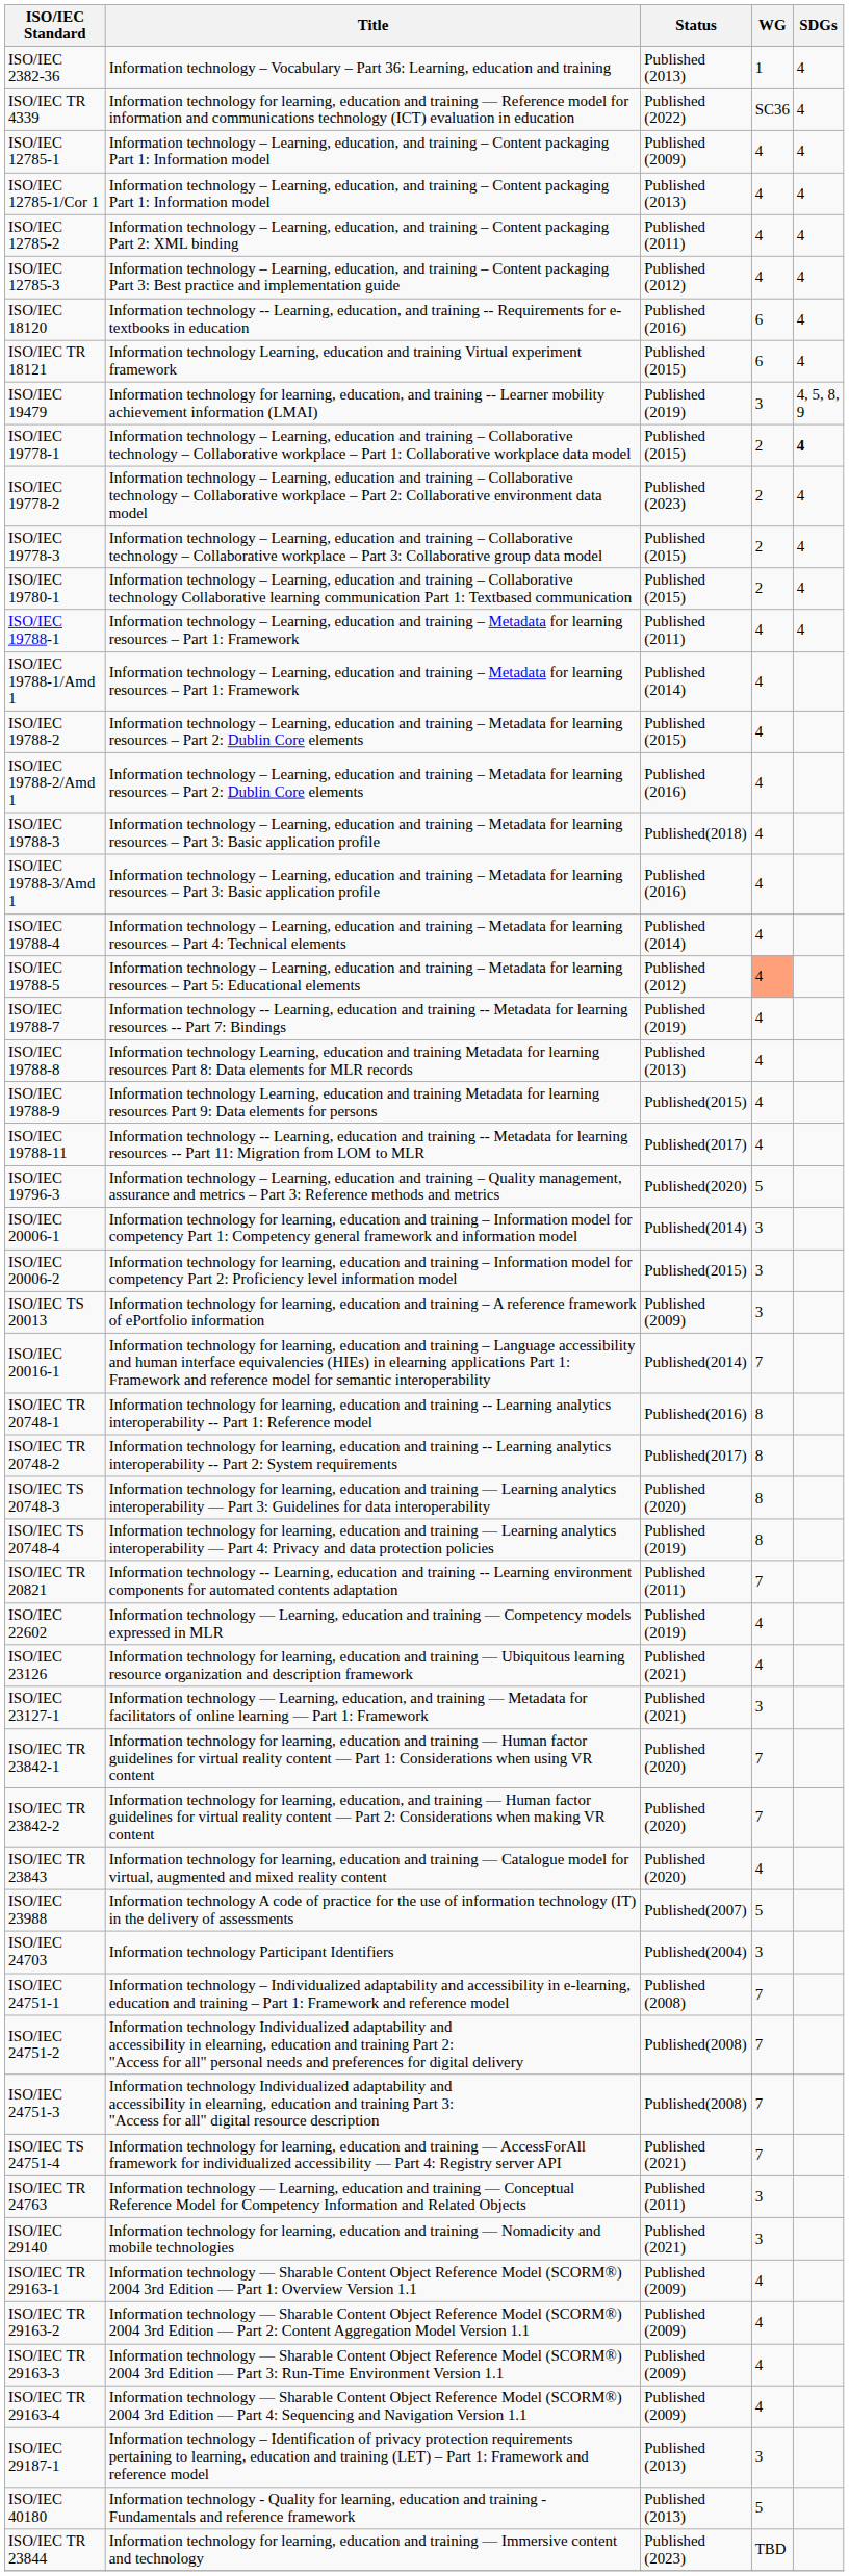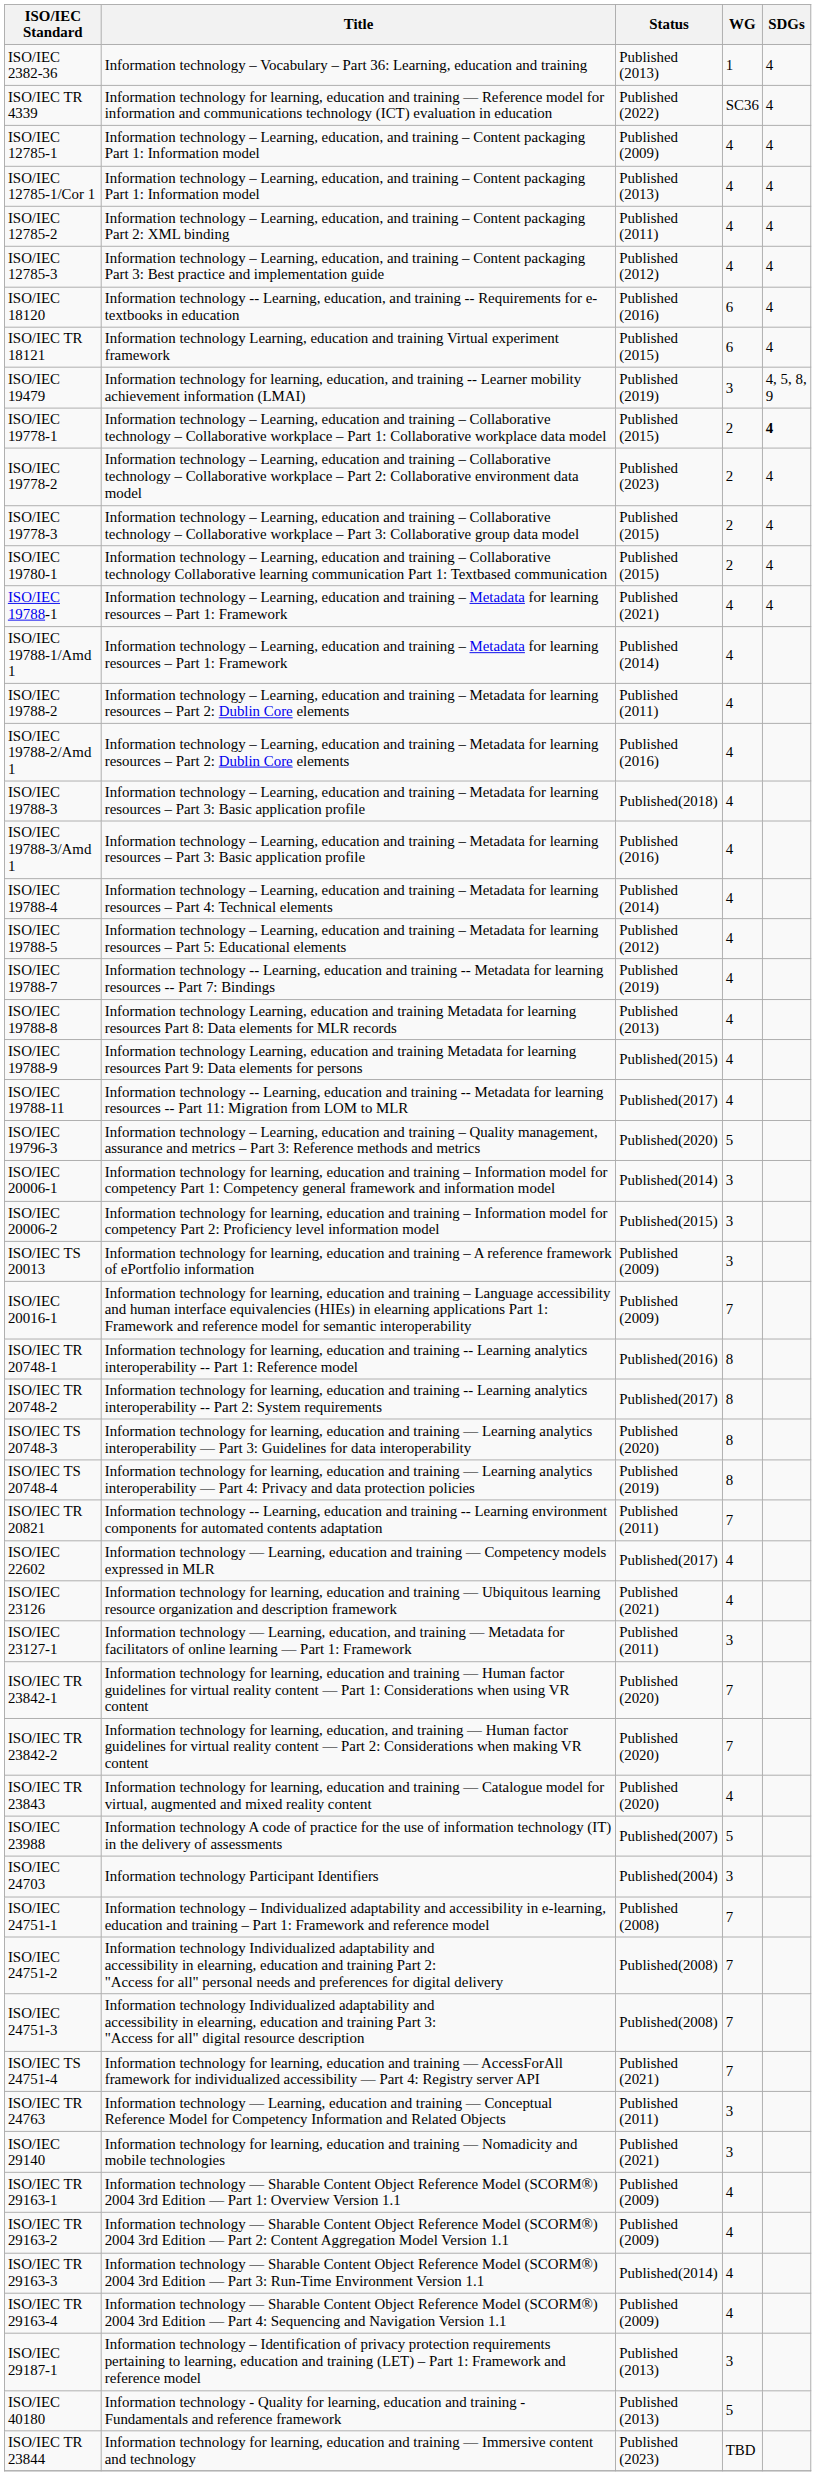 <table class="wikitable sortable">
 <tr>
 <th data-sort-type="number">ISO/IEC Standard</th>
 <th>Title</th>
 <th>Status</th>
 <th>WG</th>
 <th>SDGs</th>
 </tr>
 <tr>
 <td data-sort-value="00238236">ISO/IEC 2382-36 </td>
 <td>Information technology – Vocabulary – Part 36: Learning, education and training</td>
 <td>Published (2013)</td>
 <td>1</td>
 <td>4</td>
 </tr>
 <tr>
 <td>ISO/IEC TR 4339</td>
 <td>Information technology for learning, education and training — Reference model for information and communications technology (ICT) evaluation in education</td>
 <td>Published (2022)</td>
 <td>SC36</td>
 <td>4</td>
 </tr>
 <tr>
 <td>ISO/IEC 12785-1</td>
 <td>Information technology – Learning, education, and training – Content packaging  Part 1: Information model</td>
 <td>Published (2009)</td>
 <td>4</td>
 <td>4</td>
 </tr>
 <tr>
 <td>ISO/IEC 12785-1/Cor 1</td>
 <td>Information technology – Learning, education, and training – Content packaging  Part 1: Information model</td>
 <td>Published (2013)</td>
 <td>4</td>
 <td>4</td>
 </tr>
 <tr>
 <td>ISO/IEC 12785-2</td>
 <td>Information technology – Learning, education, and training – Content packaging  Part 2: XML binding</td>
 <td>Published (2011)</td>
 <td>4</td>
 <td>4</td>
 </tr>
 <tr>
 <td>ISO/IEC 12785-3</td>
 <td>Information technology – Learning, education, and training – Content packaging  Part 3: Best practice and implementation guide</td>
 <td>Published (2012)</td>
 <td>4</td>
 <td>4</td>
 </tr>
 <tr>
 <td data-sort-value="0018120">ISO/IEC 18120</td>
 <td>Information technology -- Learning, education, and training -- Requirements for e-textbooks in education</td>
 <td>Published (2016)</td>
 <td>6</td>
 <td>4</td>
 </tr>
 <tr>
 <td>ISO/IEC TR 18121</td>
 <td>Information technology  Learning, education and training Virtual experiment framework</td>
 <td>Published (2015)</td>
 <td>6</td>
 <td>4</td>
 </tr>
 <tr>
 <td>ISO/IEC 19479</td>
 <td>Information technology for learning, education, and training -- Learner mobility achievement information (LMAI)</td>
 <td>Published (2019)</td>
 <td>3</td>
 <td>4, 5, 8, 9</td>
 </tr>
 <tr>
 <td data-sort-value="01977801">ISO/IEC 19778-1 </td>
 <td>Information technology – Learning, education and training – Collaborative technology – Collaborative workplace – Part 1: Collaborative workplace data model</td>
 <td>Published (2015)</td>
 <td>2</td>
 <td><strong>4</strong></td>
 </tr>
 <tr>
 <td data-sort-value="01977802">ISO/IEC 19778-2</td>
 <td>Information technology – Learning, education and training – Collaborative technology – Collaborative workplace – Part 2: Collaborative environment data model</td>
 <td>Published (2023)</td>
 <td>2</td>
 <td>4</td>
 </tr>
 <tr>
 <td data-sort-value="01977803">ISO/IEC 19778-3</td>
 <td>Information technology – Learning, education and training – Collaborative technology – Collaborative workplace – Part 3: Collaborative group data model</td>
 <td>Published (2015)</td>
 <td>2</td>
 <td>4</td>
 </tr>
 <tr>
 <td data-sort-value="01978000">ISO/IEC 19780-1</td>
 <td>Information technology – Learning, education and training – Collaborative technology  Collaborative learning communication  Part 1: Textbased communication</td>
 <td>Published (2015)</td>
 <td>2</td>
 <td>4</td>
 </tr>
 <tr>
 <td data-sort-value="01978801"><a href='#'>ISO/IEC 19788</a>-1 </td>
 <td>Information technology – Learning, education and training – <a href='#'>Metadata</a> for learning resources – Part 1: Framework</td>
-<td>Published (2011)</td>
+<td>Published (2021)</td>
 <td>4</td>
 <td>4</td>
 </tr>
 <tr>
 <td>ISO/IEC 19788-1/Amd 1</td>
 <td>Information technology – Learning, education and training – <a href='#'>Metadata</a> for learning resources – Part 1: Framework</td>
 <td>Published (2014)</td>
 <td>4</td>
 <td></td>
 </tr>
 <tr>
 <td>ISO/IEC 19788-2</td>
 <td>Information technology – Learning, education and training – Metadata for learning resources – Part 2: <a href='#'>Dublin Core</a> elements</td>
-<td>Published (2015)</td>
+<td>Published (2011)</td>
 <td>4</td>
 <td></td>
 </tr>
 <tr>
 <td data-sort-value="01978802">ISO/IEC 19788-2/Amd 1</td>
 <td>Information technology – Learning, education and training – Metadata for learning resources – Part 2: <a href='#'>Dublin Core</a> elements</td>
 <td>Published (2016)</td>
 <td>4</td>
 <td></td>
 </tr>
 <tr>
 <td>ISO/IEC 19788-3</td>
 <td>Information technology – Learning, education and training – Metadata for learning resources – Part 3: Basic application profile</td>
 <td>Published(2018)</td>
 <td>4</td>
 <td></td>
 </tr>
 <tr>
 <td data-sort-value="01978803">ISO/IEC 19788-3/Amd 1</td>
 <td>Information technology – Learning, education and training – Metadata for learning resources – Part 3: Basic application profile</td>
 <td>Published (2016)</td>
 <td>4</td>
 <td></td>
 </tr>
 <tr>
 <td data-sort-value="01978804">ISO/IEC 19788-4</td>
 <td>Information technology – Learning, education and training – Metadata for learning resources – Part 4: Technical elements</td>
 <td>Published (2014)</td>
 <td>4</td>
 <td></td>
 </tr>
 <tr>
 <td data-sort-value="01978805">ISO/IEC 19788-5</td>
 <td>Information technology – Learning, education and training – Metadata for learning resources – Part 5: Educational elements</td>
 <td>Published (2012)</td>
-<td style="background: lightsalmon;">4</td>
+<td>4</td>
 <td></td>
 </tr>
 <tr>
 <td>ISO/IEC 19788-7</td>
 <td>Information technology -- Learning, education and training -- Metadata for learning resources -- Part 7: Bindings</td>
 <td>Published (2019)</td>
 <td>4</td>
 <td></td>
 </tr>
 <tr>
 <td>ISO/IEC 19788-8</td>
 <td>Information technology  Learning, education and training Metadata for learning resources  Part 8: Data elements for MLR records</td>
 <td>Published (2013)</td>
 <td>4</td>
 <td></td>
 </tr>
 <tr>
 <td>ISO/IEC 19788-9</td>
 <td>Information technology  Learning, education and training Metadata for learning resources  Part 9: Data elements for persons</td>
 <td>Published(2015)</td>
 <td>4</td>
 <td></td>
 </tr>
 <tr>
 <td>ISO/IEC 19788-11</td>
 <td>Information technology -- Learning, education and training -- Metadata for learning resources -- Part 11: Migration from LOM to MLR</td>
 <td>Published(2017)</td>
 <td>4</td>
 <td></td>
 </tr>
 <tr>
 <td data-sort-value="01979603">ISO/IEC 19796-3</td>
 <td>Information technology – Learning, education and training – Quality management, assurance and metrics – Part 3: Reference methods and metrics</td>
 <td>Published(2020)</td>
 <td>5</td>
 <td></td>
 </tr>
 <tr>
 <td>ISO/IEC 20006-1</td>
 <td>Information technology for learning, education and training – Information model for competency  Part 1: Competency general framework and information model</td>
 <td>Published(2014)</td>
 <td>3</td>
 <td></td>
 </tr>
 <tr>
 <td>ISO/IEC 20006-2</td>
 <td>Information technology for learning, education and training – Information model for competency  Part 2: Proficiency level information model</td>
 <td>Published(2015)</td>
 <td>3</td>
 <td></td>
 </tr>
 <tr>
 <td>ISO/IEC TS 20013</td>
 <td>Information technology for learning, education and training – A reference framework of ePortfolio information</td>
 <td>Published (2009)</td>
 <td>3</td>
 <td></td>
 </tr>
 <tr>
 <td>ISO/IEC 20016-1</td>
 <td>Information technology for learning, education and training – Language accessibility and human interface equivalencies (HIEs) in elearning applications Part 1: Framework and reference model for semantic interoperability</td>
-<td>Published(2014)</td>
+<td>Published (2009)</td>
 <td>7</td>
 <td></td>
 </tr>
 <tr>
 <td>ISO/IEC TR 20748-1</td>
 <td>Information technology for learning, education and training -- Learning analytics interoperability -- Part 1: Reference model</td>
 <td>Published(2016)</td>
 <td>8</td>
 <td></td>
 </tr>
 <tr>
 <td>ISO/IEC TR 20748-2</td>
 <td>Information technology for learning, education and training -- Learning analytics interoperability -- Part 2: System requirements</td>
 <td>Published(2017)</td>
 <td>8</td>
 <td></td>
 </tr>
 <tr>
 <td>ISO/IEC TS 20748-3</td>
 <td>Information technology for learning, education and training — Learning analytics interoperability — Part 3: Guidelines for data interoperability</td>
 <td>Published (2020)</td>
 <td>8</td>
 <td></td>
 </tr>
 <tr>
 <td>ISO/IEC TS 20748-4</td>
 <td>Information technology for learning, education and training — Learning analytics interoperability — Part 4: Privacy and data protection policies</td>
 <td>Published (2019)</td>
 <td>8</td>
 <td></td>
 </tr>
 <tr>
 <td>ISO/IEC TR 20821</td>
 <td>Information technology -- Learning, education and training -- Learning environment components for automated contents adaptation</td>
 <td>Published (2011)</td>
 <td>7</td>
 <td></td>
 </tr>
 <tr>
 <td>ISO/IEC 22602</td>
 <td>Information technology — Learning, education and training — Competency models expressed in MLR</td>
-<td>Published (2019)</td>
+<td>Published(2017)</td>
 <td>4</td>
 <td></td>
 </tr>
 <tr>
 <td>ISO/IEC 23126</td>
 <td>Information technology for learning, education and training — Ubiquitous learning resource organization and description framework</td>
 <td>Published (2021)</td>
 <td>4</td>
 <td></td>
 </tr>
 <tr>
 <td>ISO/IEC 23127-1</td>
 <td>Information technology — Learning, education, and training — Metadata for facilitators of online learning — Part 1: Framework</td>
-<td>Published (2021)</td>
+<td>Published (2011)</td>
 <td>3</td>
 <td></td>
 </tr>
 <tr>
 <td>ISO/IEC TR 23842-1</td>
 <td>Information technology for learning, education and training — Human factor guidelines for virtual reality content — Part 1: Considerations when using VR content</td>
 <td>Published (2020)</td>
 <td>7</td>
 <td></td>
 </tr>
 <tr>
 <td>ISO/IEC TR 23842-2</td>
 <td>Information technology for learning, education, and training — Human factor guidelines for virtual reality content — Part 2: Considerations when making VR content</td>
 <td>Published (2020)</td>
 <td>7</td>
 <td></td>
 </tr>
 <tr>
 <td>ISO/IEC TR 23843</td>
 <td>Information technology for learning, education and training — Catalogue model for virtual, augmented and mixed reality content</td>
 <td>Published (2020)</td>
 <td>4</td>
 <td></td>
 </tr>
 <tr>
 <td>ISO/IEC 23988</td>
 <td>Information technology  A code of practice for the use of information technology (IT) in the delivery of assessments</td>
 <td>Published(2007)</td>
 <td>5</td>
 <td></td>
 </tr>
 <tr>
 <td>ISO/IEC 24703</td>
 <td>Information technology  Participant Identifiers</td>
 <td>Published(2004)</td>
 <td>3</td>
 <td></td>
 </tr>
 <tr>
 <td data-sort-value="02475101">ISO/IEC 24751-1 </td>
 <td>Information technology – Individualized adaptability and accessibility in e-learning, education and training – Part 1: Framework and reference model</td>
 <td>Published (2008)</td>
 <td>7</td>
 <td></td>
 </tr>
 <tr>
 <td>ISO/IEC 24751-2</td>
 <td>Information technology  Individualized adaptability and<br>accessibility in elearning, education and training  Part 2:<br>"Access for all" personal needs and preferences for digital delivery</td>
 <td>Published(2008)</td>
 <td>7</td>
 <td></td>
 </tr>
 <tr>
 <td>ISO/IEC 24751-3</td>
 <td>Information technology  Individualized adaptability and<br>accessibility in elearning, education and training  Part 3:<br>"Access for all" digital resource description</td>
 <td>Published(2008)</td>
 <td>7</td>
 <td></td>
 </tr>
 <tr>
 <td>ISO/IEC TS 24751-4</td>
 <td>Information technology for learning, education and training — AccessForAll framework for individualized accessibility — Part 4: Registry server API</td>
 <td>Published (2021)</td>
 <td>7</td>
 <td></td>
 </tr>
 <tr>
 <td>ISO/IEC TR 24763</td>
 <td>Information technology — Learning, education and training — Conceptual Reference Model for Competency Information and Related Objects</td>
 <td>Published (2011)</td>
 <td>3</td>
 <td></td>
 </tr>
 <tr>
 <td>ISO/IEC 29140</td>
 <td>Information technology for learning, education and training — Nomadicity and mobile technologies</td>
 <td>Published (2021)</td>
 <td>3</td>
 <td></td>
 </tr>
 <tr>
 <td>ISO/IEC TR 29163-1</td>
 <td>Information technology — Sharable Content Object Reference Model (SCORM®) 2004 3rd Edition — Part 1: Overview Version 1.1</td>
 <td>Published (2009)</td>
 <td>4</td>
 <td></td>
 </tr>
 <tr>
 <td>ISO/IEC TR 29163-2</td>
 <td>Information technology — Sharable Content Object Reference Model (SCORM®) 2004 3rd Edition — Part 2: Content Aggregation Model Version 1.1</td>
 <td>Published (2009)</td>
 <td>4</td>
 <td></td>
 </tr>
 <tr>
 <td>ISO/IEC TR 29163-3</td>
 <td>Information technology — Sharable Content Object Reference Model (SCORM®) 2004 3rd Edition — Part 3: Run-Time Environment Version 1.1</td>
-<td>Published (2009)</td>
+<td>Published(2014)</td>
 <td>4</td>
 <td></td>
 </tr>
 <tr>
 <td>ISO/IEC TR 29163-4</td>
 <td>Information technology — Sharable Content Object Reference Model (SCORM®) 2004 3rd Edition — Part 4: Sequencing and Navigation Version 1.1</td>
 <td>Published (2009)</td>
 <td>4</td>
 <td></td>
 </tr>
 <tr>
 <td data-sort-value="02918701">ISO/IEC 29187-1 </td>
 <td>Information technology – Identification of privacy protection requirements pertaining to learning, education and training (LET) – Part 1: Framework and reference model</td>
 <td>Published (2013)</td>
 <td>3</td>
 <td></td>
 </tr>
 <tr>
 <td>ISO/IEC 40180</td>
 <td>Information technology - Quality for learning, education and training - Fundamentals and reference framework</td>
 <td>Published (2013)</td>
 <td>5</td>
 <td></td>
 </tr>
 <tr>
 <td>ISO/IEC TR 23844</td>
 <td>Information technology for learning, education and training — Immersive content and technology</td>
 <td>Published (2023)</td>
 <td>TBD</td>
 <td></td>
 </tr>
 <tr>
 </tr>
 </table>
